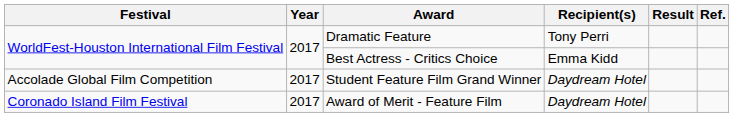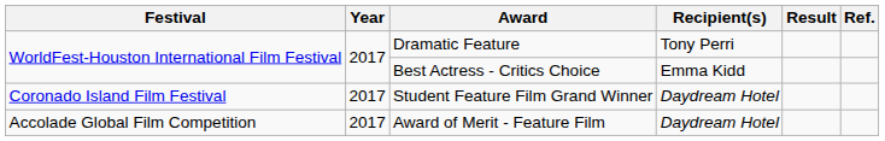 <table class="wikitable">
 <tr>
 <th>Festival</th>
 <th>Year</th>
 <th>Award</th>
 <th>Recipient(s)</th>
 <th>Result</th>
 <th>Ref.</th>
 </tr>
 <tr>
 <td rowspan="2"><a href='#'>WorldFest-Houston International Film Festival</a></td>
 <td rowspan="2">2017</td>
 <td>Dramatic Feature</td>
 <td>Tony Perri</td>
 <td></td>
 <td></td>
 </tr>
 <tr>
 <td>Best Actress - Critics Choice</td>
 <td>Emma Kidd</td>
 <td></td>
 <td></td>
 </tr>
 <tr>
-<td>Accolade Global Film Competition</td>
+<td><a href='#'>Coronado Island Film Festival</a></td>
 <td>2017</td>
 <td>Student Feature Film Grand Winner</td>
 <td><em>Daydream Hotel</em></td>
 <td></td>
 <td></td>
 </tr>
 <tr>
-<td><a href='#'>Coronado Island Film Festival</a></td>
+<td>Accolade Global Film Competition</td>
 <td>2017</td>
 <td>Award of Merit - Feature Film</td>
 <td><em>Daydream Hotel</em></td>
 <td></td>
 <td></td>
 </tr>
 </table>
